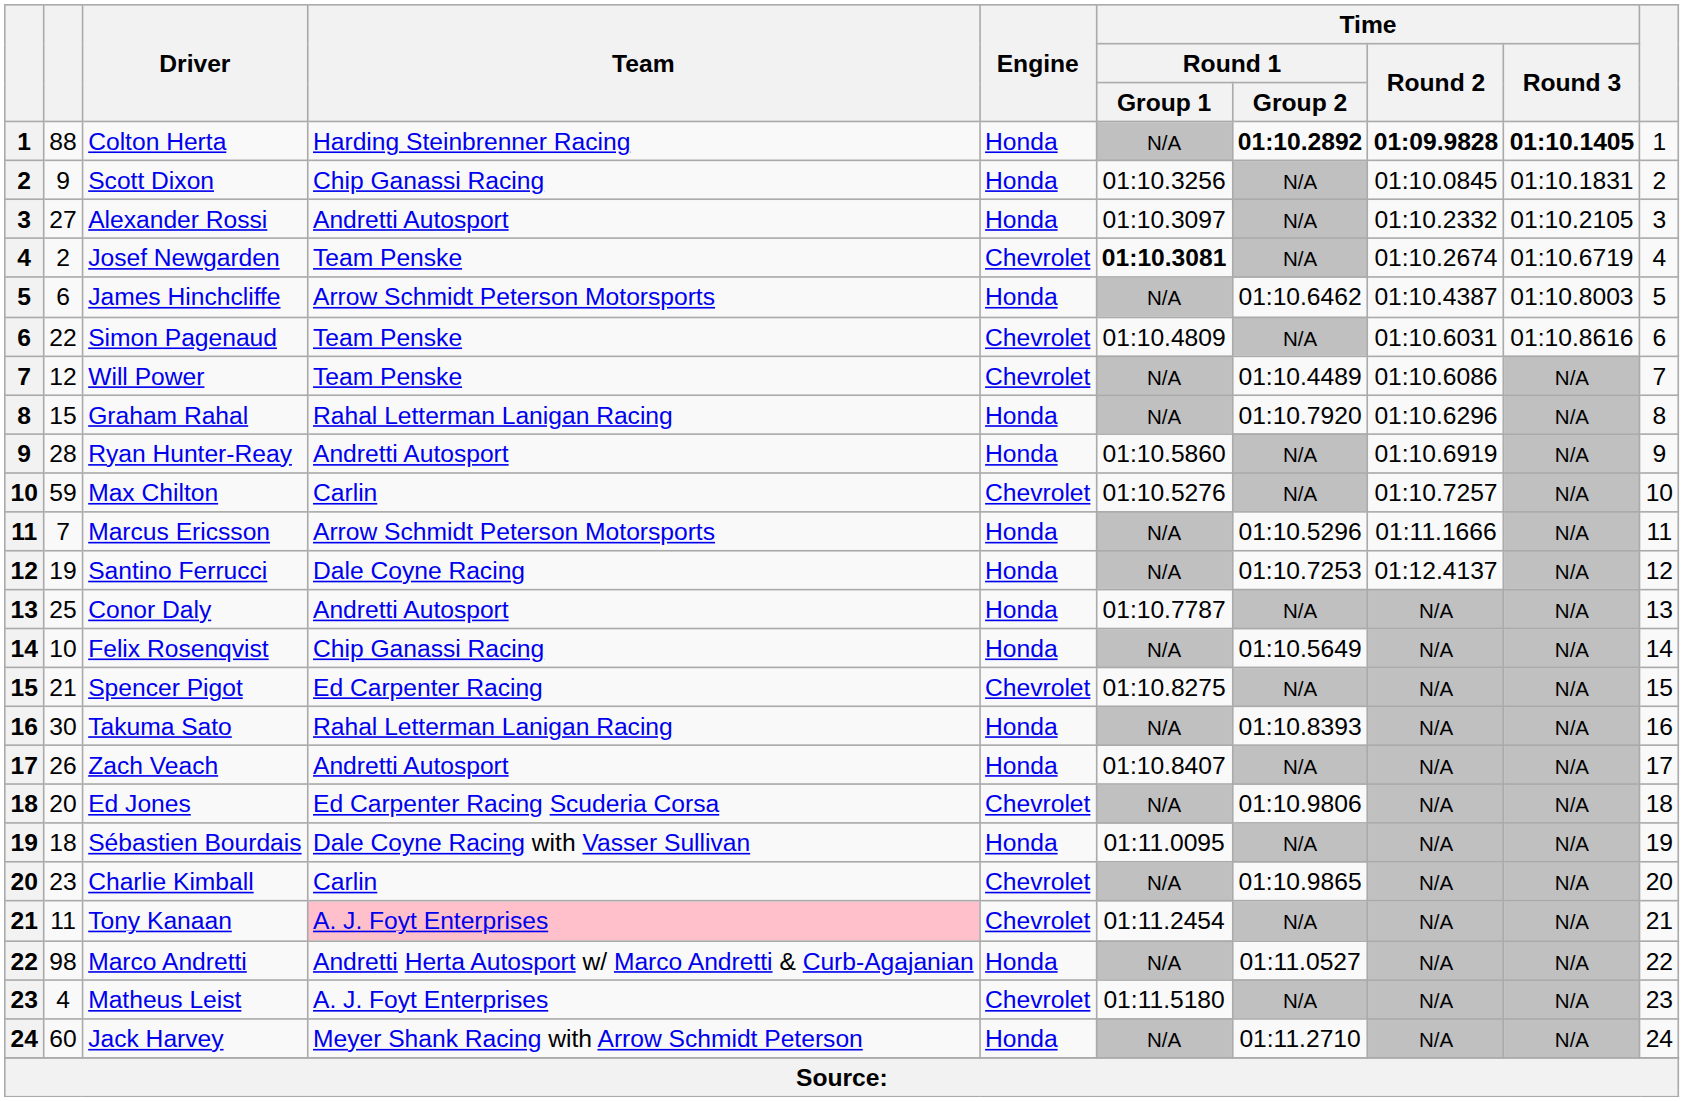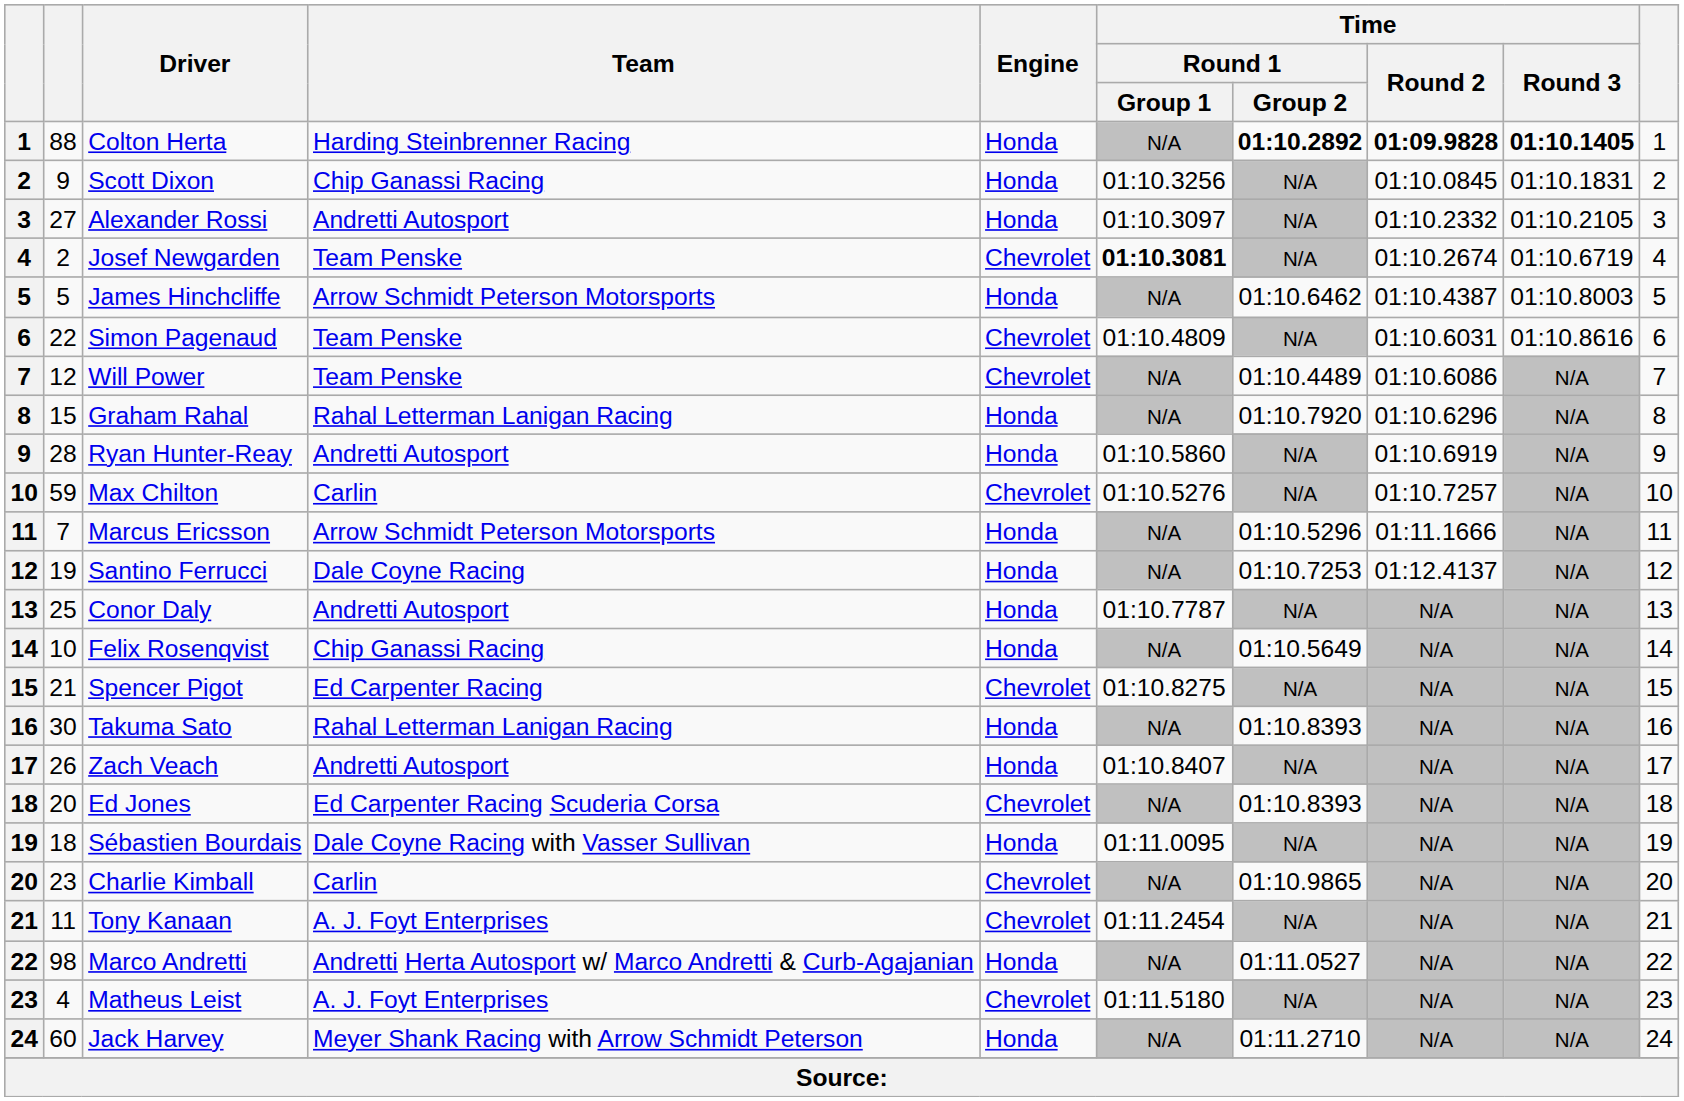 <table class="wikitable sortable" style="font-size: 95%;">
 <tr>
 <th rowspan="3"></th>
 <th rowspan="3"></th>
 <th rowspan="3">Driver</th>
 <th rowspan="3">Team</th>
 <th rowspan="3">Engine</th>
 <th colspan="4">Time</th>
 <th rowspan="3"></th>
 </tr>
 <tr>
 <th scope="col" colspan="2">Round 1</th>
 <th scope="col" rowspan="2">Round 2</th>
 <th scope="col" rowspan="2">Round 3</th>
 </tr>
 <tr>
 <th scope="col">Group 1</th>
 <th scope="col">Group 2</th>
 </tr>
 <tr>
 <th>1</th>
 <td align="center">88</td>
 <td> <a href='#'>Colton Herta</a> <strong></strong></td>
 <td><a href='#'>Harding Steinbrenner Racing</a></td>
 <td><a href='#'>Honda</a></td>
 <td style="background: silver" align="center" data-sort-value="2"><small>N/A</small></td>
 <td align="center"><strong>01:10.2892</strong></td>
 <td align="center"><strong>01:09.9828</strong></td>
 <td align="center"><strong>01:10.1405</strong></td>
 <td align="center">1</td>
 </tr>
 <tr>
 <th>2</th>
 <td align="center">9</td>
 <td> <a href='#'>Scott Dixon</a></td>
 <td><a href='#'>Chip Ganassi Racing</a></td>
 <td><a href='#'>Honda</a></td>
 <td align="center">01:10.3256</td>
 <td style="background: silver" align="center" data-sort-value="3"><small>N/A</small></td>
 <td align="center">01:10.0845</td>
 <td align="center">01:10.1831</td>
 <td align="center">2</td>
 </tr>
 <tr>
 <th>3</th>
 <td align="center">27</td>
 <td> <a href='#'>Alexander Rossi</a></td>
 <td><a href='#'>Andretti Autosport</a></td>
 <td><a href='#'>Honda</a></td>
 <td align="center">01:10.3097</td>
 <td style="background: silver" align="center" data-sort-value="4"><small>N/A</small></td>
 <td align="center">01:10.2332</td>
 <td align="center">01:10.2105</td>
 <td align="center">3</td>
 </tr>
 <tr>
 <th>4</th>
 <td align="center">2</td>
 <td> <a href='#'>Josef Newgarden</a></td>
 <td><a href='#'>Team Penske</a></td>
 <td><a href='#'>Chevrolet</a></td>
 <td align="center"><strong>01:10.3081</strong></td>
 <td style="background: silver" align="center" data-sort-value="5"><small>N/A</small></td>
 <td align="center">01:10.2674</td>
 <td align="center">01:10.6719</td>
 <td align="center">4</td>
 </tr>
 <tr>
 <th>5</th>
-<td align="center">6</td>
+<td align="center">5</td>
 <td> <a href='#'>James Hinchcliffe</a></td>
 <td><a href='#'>Arrow Schmidt Peterson Motorsports</a></td>
 <td><a href='#'>Honda</a></td>
 <td style="background: silver" align="center" data-sort-value="6"><small>N/A</small></td>
 <td align="center">01:10.6462</td>
 <td align="center">01:10.4387</td>
 <td align="center">01:10.8003</td>
 <td align="center">5</td>
 </tr>
 <tr>
 <th>6</th>
 <td align="center">22</td>
 <td> <a href='#'>Simon Pagenaud</a></td>
 <td><a href='#'>Team Penske</a></td>
 <td><a href='#'>Chevrolet</a></td>
 <td align="center">01:10.4809</td>
 <td style="background: silver" align="center" data-sort-value="7"><small>N/A</small></td>
 <td align="center">01:10.6031</td>
 <td align="center">01:10.8616</td>
 <td align="center">6</td>
 </tr>
 <tr>
 <th>7</th>
 <td align="center">12</td>
 <td> <a href='#'>Will Power</a></td>
 <td><a href='#'>Team Penske</a></td>
 <td><a href='#'>Chevrolet</a></td>
 <td style="background: silver" align="center" data-sort-value="8"><small>N/A</small></td>
 <td align="center">01:10.4489</td>
 <td align="center">01:10.6086</td>
 <td style="background: silver" align="center" data-sort-value="8"><small>N/A</small></td>
 <td align="center">7</td>
 </tr>
 <tr>
 <th>8</th>
 <td align="center">15</td>
 <td> <a href='#'>Graham Rahal</a></td>
 <td><a href='#'>Rahal Letterman Lanigan Racing</a></td>
 <td><a href='#'>Honda</a></td>
 <td style="background: silver" align="center" data-sort-value="9"><small>N/A</small></td>
 <td align="center">01:10.7920</td>
 <td align="center">01:10.6296</td>
 <td style="background: silver" align="center" data-sort-value="9"><small>N/A</small></td>
 <td align="center">8</td>
 </tr>
 <tr>
 <th>9</th>
 <td align="center">28</td>
 <td> <a href='#'>Ryan Hunter-Reay</a></td>
 <td><a href='#'>Andretti Autosport</a></td>
 <td><a href='#'>Honda</a></td>
 <td align="center">01:10.5860</td>
 <td style="background: silver" align="center" data-sort-value="10"><small>N/A</small></td>
 <td align="center">01:10.6919</td>
 <td style="background: silver" align="center" data-sort-value="10"><small>N/A</small></td>
 <td align="center">9</td>
 </tr>
 <tr>
 <th>10</th>
 <td align="center">59</td>
 <td> <a href='#'>Max Chilton</a></td>
 <td><a href='#'>Carlin</a></td>
 <td><a href='#'>Chevrolet</a></td>
 <td align="center">01:10.5276</td>
 <td style="background: silver" align="center" data-sort-value="11"><small>N/A</small></td>
 <td align="center">01:10.7257</td>
 <td style="background: silver" align="center" data-sort-value="11"><small>N/A</small></td>
 <td align="center">10</td>
 </tr>
 <tr>
 <th>11</th>
 <td align="center">7</td>
 <td> <a href='#'>Marcus Ericsson</a> <strong></strong></td>
 <td><a href='#'>Arrow Schmidt Peterson Motorsports</a></td>
 <td><a href='#'>Honda</a></td>
 <td style="background: silver" align="center" data-sort-value="12"><small>N/A</small></td>
 <td align="center">01:10.5296</td>
 <td align="center">01:11.1666</td>
 <td style="background: silver" align="center" data-sort-value="12"><small>N/A</small></td>
 <td align="center">11</td>
 </tr>
 <tr>
 <th>12</th>
 <td align="center">19</td>
 <td> <a href='#'>Santino Ferrucci</a> <strong></strong></td>
 <td><a href='#'>Dale Coyne Racing</a></td>
 <td><a href='#'>Honda</a></td>
 <td style="background: silver" align="center" data-sort-value="13"><small>N/A</small></td>
 <td align="center">01:10.7253</td>
 <td align="center">01:12.4137</td>
 <td style="background: silver" align="center" data-sort-value="13"><small>N/A</small></td>
 <td align="center">12</td>
 </tr>
 <tr>
 <th>13</th>
 <td align="center">25</td>
 <td> <a href='#'>Conor Daly</a></td>
 <td><a href='#'>Andretti Autosport</a></td>
 <td><a href='#'>Honda</a></td>
 <td align="center">01:10.7787</td>
 <td style="background: silver" align="center" data-sort-value="14"><small>N/A</small></td>
 <td style="background: silver" align="center" data-sort-value="14"><small>N/A</small></td>
 <td style="background: silver" align="center" data-sort-value="14"><small>N/A</small></td>
 <td align="center">13</td>
 </tr>
 <tr>
 <th>14</th>
 <td align="center">10</td>
 <td> <a href='#'>Felix Rosenqvist</a> <strong></strong></td>
 <td><a href='#'>Chip Ganassi Racing</a></td>
 <td><a href='#'>Honda</a></td>
 <td style="background: silver" align="center" data-sort-value="15"><small>N/A</small></td>
 <td align="center">01:10.5649</td>
 <td style="background: silver" align="center" data-sort-value="15"><small>N/A</small></td>
 <td style="background: silver" align="center" data-sort-value="15"><small>N/A</small></td>
 <td align="center">14</td>
 </tr>
 <tr>
 <th>15</th>
 <td align="center">21</td>
 <td> <a href='#'>Spencer Pigot</a></td>
 <td><a href='#'>Ed Carpenter Racing</a></td>
 <td><a href='#'>Chevrolet</a></td>
 <td align="center">01:10.8275</td>
 <td style="background: silver" align="center" data-sort-value="16"><small>N/A</small></td>
 <td style="background: silver" align="center" data-sort-value="16"><small>N/A</small></td>
 <td style="background: silver" align="center" data-sort-value="16"><small>N/A</small></td>
 <td align="center">15</td>
 </tr>
 <tr>
 <th>16</th>
 <td align="center">30</td>
 <td> <a href='#'>Takuma Sato</a></td>
 <td><a href='#'>Rahal Letterman Lanigan Racing</a></td>
 <td><a href='#'>Honda</a></td>
 <td style="background: silver" align="center" data-sort-value="17"><small>N/A</small></td>
 <td align="center">01:10.8393</td>
 <td style="background: silver" align="center" data-sort-value="17"><small>N/A</small></td>
 <td style="background: silver" align="center" data-sort-value="17"><small>N/A</small></td>
 <td align="center">16</td>
 </tr>
 <tr>
 <th>17</th>
 <td align="center">26</td>
 <td> <a href='#'>Zach Veach</a></td>
 <td><a href='#'>Andretti Autosport</a></td>
 <td><a href='#'>Honda</a></td>
 <td align="center">01:10.8407</td>
 <td style="background: silver" align="center" data-sort-value="18"><small>N/A</small></td>
 <td style="background: silver" align="center" data-sort-value="18"><small>N/A</small></td>
 <td style="background: silver" align="center" data-sort-value="18"><small>N/A</small></td>
 <td align="center">17</td>
 </tr>
 <tr>
 <th>18</th>
 <td align="center">20</td>
 <td> <a href='#'>Ed Jones</a></td>
 <td><a href='#'>Ed Carpenter Racing</a> <a href='#'>Scuderia Corsa</a></td>
 <td><a href='#'>Chevrolet</a></td>
 <td style="background: silver" align="center" data-sort-value="19"><small>N/A</small></td>
-<td align="center">01:10.9806</td>
+<td align="center">01:10.8393</td>
 <td style="background: silver" align="center" data-sort-value="19"><small>N/A</small></td>
 <td style="background: silver" align="center" data-sort-value="19"><small>N/A</small></td>
 <td align="center">18</td>
 </tr>
 <tr>
 <th>19</th>
 <td align="center">18</td>
 <td> <a href='#'>Sébastien Bourdais</a></td>
 <td><a href='#'>Dale Coyne Racing</a> with <a href='#'>Vasser Sullivan</a></td>
 <td><a href='#'>Honda</a></td>
 <td align="center">01:11.0095</td>
 <td style="background: silver" align="center" data-sort-value="20"><small>N/A</small></td>
 <td style="background: silver" align="center" data-sort-value="20"><small>N/A</small></td>
 <td style="background: silver" align="center" data-sort-value="20"><small>N/A</small></td>
 <td align="center">19</td>
 </tr>
 <tr>
 <th>20</th>
 <td align="center">23</td>
 <td> <a href='#'>Charlie Kimball</a></td>
 <td><a href='#'>Carlin</a></td>
 <td><a href='#'>Chevrolet</a></td>
 <td style="background: silver" align="center" data-sort-value="21"><small>N/A</small></td>
 <td align="center">01:10.9865</td>
 <td style="background: silver" align="center" data-sort-value="21"><small>N/A</small></td>
 <td style="background: silver" align="center" data-sort-value="21"><small>N/A</small></td>
 <td align="center">20</td>
 </tr>
 <tr>
 <th>21</th>
 <td align="center">11</td>
 <td> <a href='#'>Tony Kanaan</a></td>
-<td style="background: pink;"><a href='#'>A. J. Foyt Enterprises</a></td>
+<td><a href='#'>A. J. Foyt Enterprises</a></td>
 <td><a href='#'>Chevrolet</a></td>
 <td align="center">01:11.2454</td>
 <td style="background: silver" align="center" data-sort-value="22"><small>N/A</small></td>
 <td style="background: silver" align="center" data-sort-value="22"><small>N/A</small></td>
 <td style="background: silver" align="center" data-sort-value="22"><small>N/A</small></td>
 <td align="center">21</td>
 </tr>
 <tr>
 <th>22</th>
 <td align="center">98</td>
 <td> <a href='#'>Marco Andretti</a></td>
 <td><a href='#'>Andretti</a> <a href='#'>Herta Autosport</a> w/ <a href='#'>Marco Andretti</a> & <a href='#'>Curb-Agajanian</a></td>
 <td><a href='#'>Honda</a></td>
 <td style="background: silver" align="center" data-sort-value="23"><small>N/A</small></td>
 <td align="center">01:11.0527</td>
 <td style="background: silver" align="center" data-sort-value="23"><small>N/A</small></td>
 <td style="background: silver" align="center" data-sort-value="23"><small>N/A</small></td>
 <td align="center">22</td>
 </tr>
 <tr>
 <th>23</th>
 <td align="center">4</td>
 <td> <a href='#'>Matheus Leist</a></td>
 <td><a href='#'>A. J. Foyt Enterprises</a></td>
 <td><a href='#'>Chevrolet</a></td>
 <td align="center">01:11.5180</td>
 <td style="background: silver" align="center" data-sort-value="24"><small>N/A</small></td>
 <td style="background: silver" align="center" data-sort-value="24"><small>N/A</small></td>
 <td style="background: silver" align="center" data-sort-value="24"><small>N/A</small></td>
 <td align="center">23</td>
 </tr>
 <tr>
 <th>24</th>
 <td align="center">60</td>
 <td> <a href='#'>Jack Harvey</a></td>
 <td><a href='#'>Meyer Shank Racing</a> with <a href='#'>Arrow Schmidt Peterson</a></td>
 <td><a href='#'>Honda</a></td>
 <td style="background: silver" align="center" data-sort-value="25"><small>N/A</small></td>
 <td align="center">01:11.2710</td>
 <td style="background: silver" align="center" data-sort-value="25"><small>N/A</small></td>
 <td style="background: silver" align="center" data-sort-value="25"><small>N/A</small></td>
 <td align="center">24</td>
 </tr>
 <tr>
 </tr>
 <tr class="sortbottom">
 <th colspan="10">Source:</th>
 </tr>
 </table>
